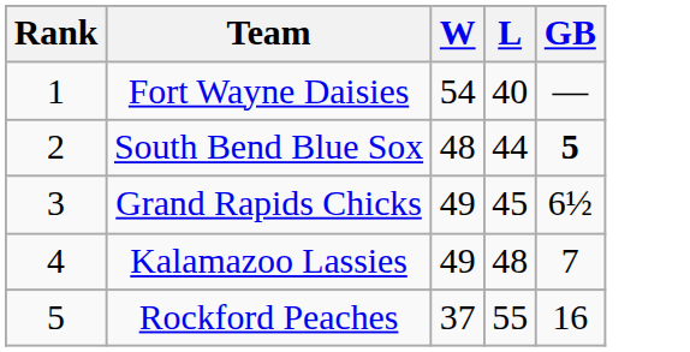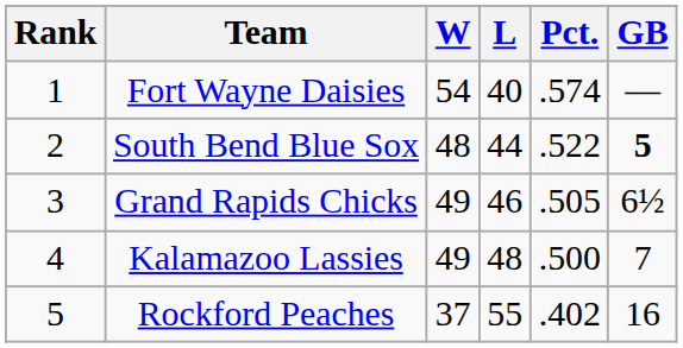 <table class="wikitable" style="text-align:center;">
 <tr>
 <th>Rank</th>
 <th>Team</th>
 <th><a href='#'>W</a></th>
 <th><a href='#'>L</a></th>
+<th><a href='#'>Pct.</a></th>
 <th><a href='#'>GB</a></th>
 </tr>
 <tr>
 <td>1</td>
 <td><a href='#'>Fort Wayne Daisies</a></td>
 <td>54</td>
 <td>40</td>
+<td>.574</td>
 <td>—</td>
 </tr>
 <tr>
 <td>2</td>
 <td><a href='#'>South Bend Blue Sox</a></td>
 <td>48</td>
 <td>44</td>
+<td>.522</td>
 <td><strong>5</strong></td>
 </tr>
 <tr>
 <td>3</td>
 <td><a href='#'>Grand Rapids Chicks</a></td>
 <td>49</td>
-<td>45</td>
+<td>46</td>
+<td>.505</td>
 <td>6½</td>
 </tr>
 <tr>
 <td>4</td>
 <td><a href='#'>Kalamazoo Lassies</a></td>
 <td>49</td>
 <td>48</td>
+<td>.500</td>
 <td>7</td>
 </tr>
 <tr>
 <td>5</td>
 <td><a href='#'>Rockford Peaches</a></td>
 <td>37</td>
 <td>55</td>
+<td>.402</td>
 <td>16</td>
 </tr>
 </table>
